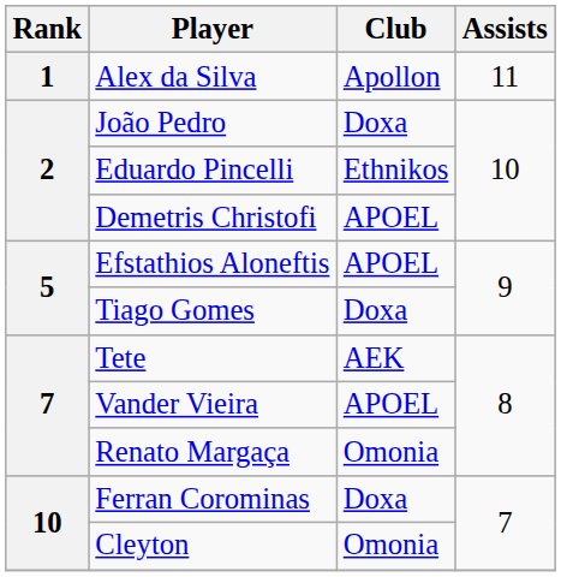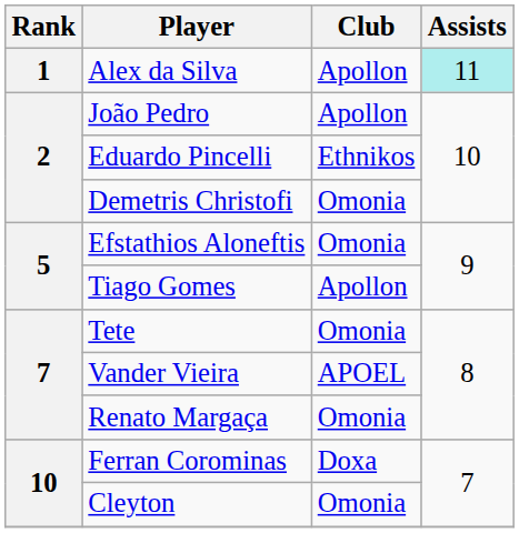 <table class="wikitable" style="text-align:center">
 <tr>
 <th>Rank</th>
 <th>Player</th>
 <th>Club</th>
 <th>Assists</th>
 </tr>
 <tr>
 <th>1</th>
 <td align="left"> <a href='#'>Alex da Silva</a></td>
 <td align="left"><a href='#'>Apollon</a></td>
-<td>11</td>
+<td style="background: paleturquoise;">11</td>
 </tr>
 <tr>
 <th rowspan="3">2</th>
 <td align="left"> <a href='#'>João Pedro</a></td>
-<td align="left"><a href='#'>Doxa</a></td>
+<td align="left"><a href='#'>Apollon</a></td>
 <td rowspan="3">10</td>
 </tr>
 <tr>
 <td align="left"> <a href='#'>Eduardo Pincelli</a></td>
 <td align="left"><a href='#'>Ethnikos</a></td>
 </tr>
 <tr>
 <td align="left"> <a href='#'>Demetris Christofi</a></td>
-<td align="left"><a href='#'>APOEL</a></td>
+<td align="left"><a href='#'>Omonia</a></td>
 </tr>
 <tr>
 <th rowspan="2">5</th>
 <td align="left"> <a href='#'>Efstathios Aloneftis</a></td>
-<td align="left"><a href='#'>APOEL</a></td>
+<td align="left"><a href='#'>Omonia</a></td>
 <td rowspan="2">9</td>
 </tr>
 <tr>
 <td align="left"> <a href='#'>Tiago Gomes</a></td>
-<td align="left"><a href='#'>Doxa</a></td>
+<td align="left"><a href='#'>Apollon</a></td>
 </tr>
 <tr>
 <th rowspan="3">7</th>
 <td align="left"> <a href='#'>Tete</a></td>
-<td align="left"><a href='#'>AEK</a></td>
+<td align="left"><a href='#'>Omonia</a></td>
 <td rowspan="3">8</td>
 </tr>
 <tr>
 <td align="left"> <a href='#'>Vander Vieira</a></td>
 <td align="left"><a href='#'>APOEL</a></td>
 </tr>
 <tr>
 <td align="left"> <a href='#'>Renato Margaça</a></td>
 <td align="left"><a href='#'>Omonia</a></td>
 </tr>
 <tr>
 <th rowspan="2">10</th>
 <td align="left"> <a href='#'>Ferran Corominas</a></td>
 <td align="left"><a href='#'>Doxa</a></td>
 <td rowspan="2">7</td>
 </tr>
 <tr>
 <td align="left"> <a href='#'>Cleyton</a></td>
 <td align="left"><a href='#'>Omonia</a></td>
 </tr>
 <tr>
 </tr>
 </table>
